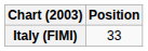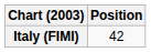 <table class="wikitable plainrowheaders" style="text-align:center">
 <tr>
 <th scope="col">Chart (2003)</th>
 <th scope="col">Position</th>
 </tr>
 <tr>
 <th scope="row">Italy (FIMI)</th>
-<td>33</td>
+<td>42</td>
 </tr>
 </table>
